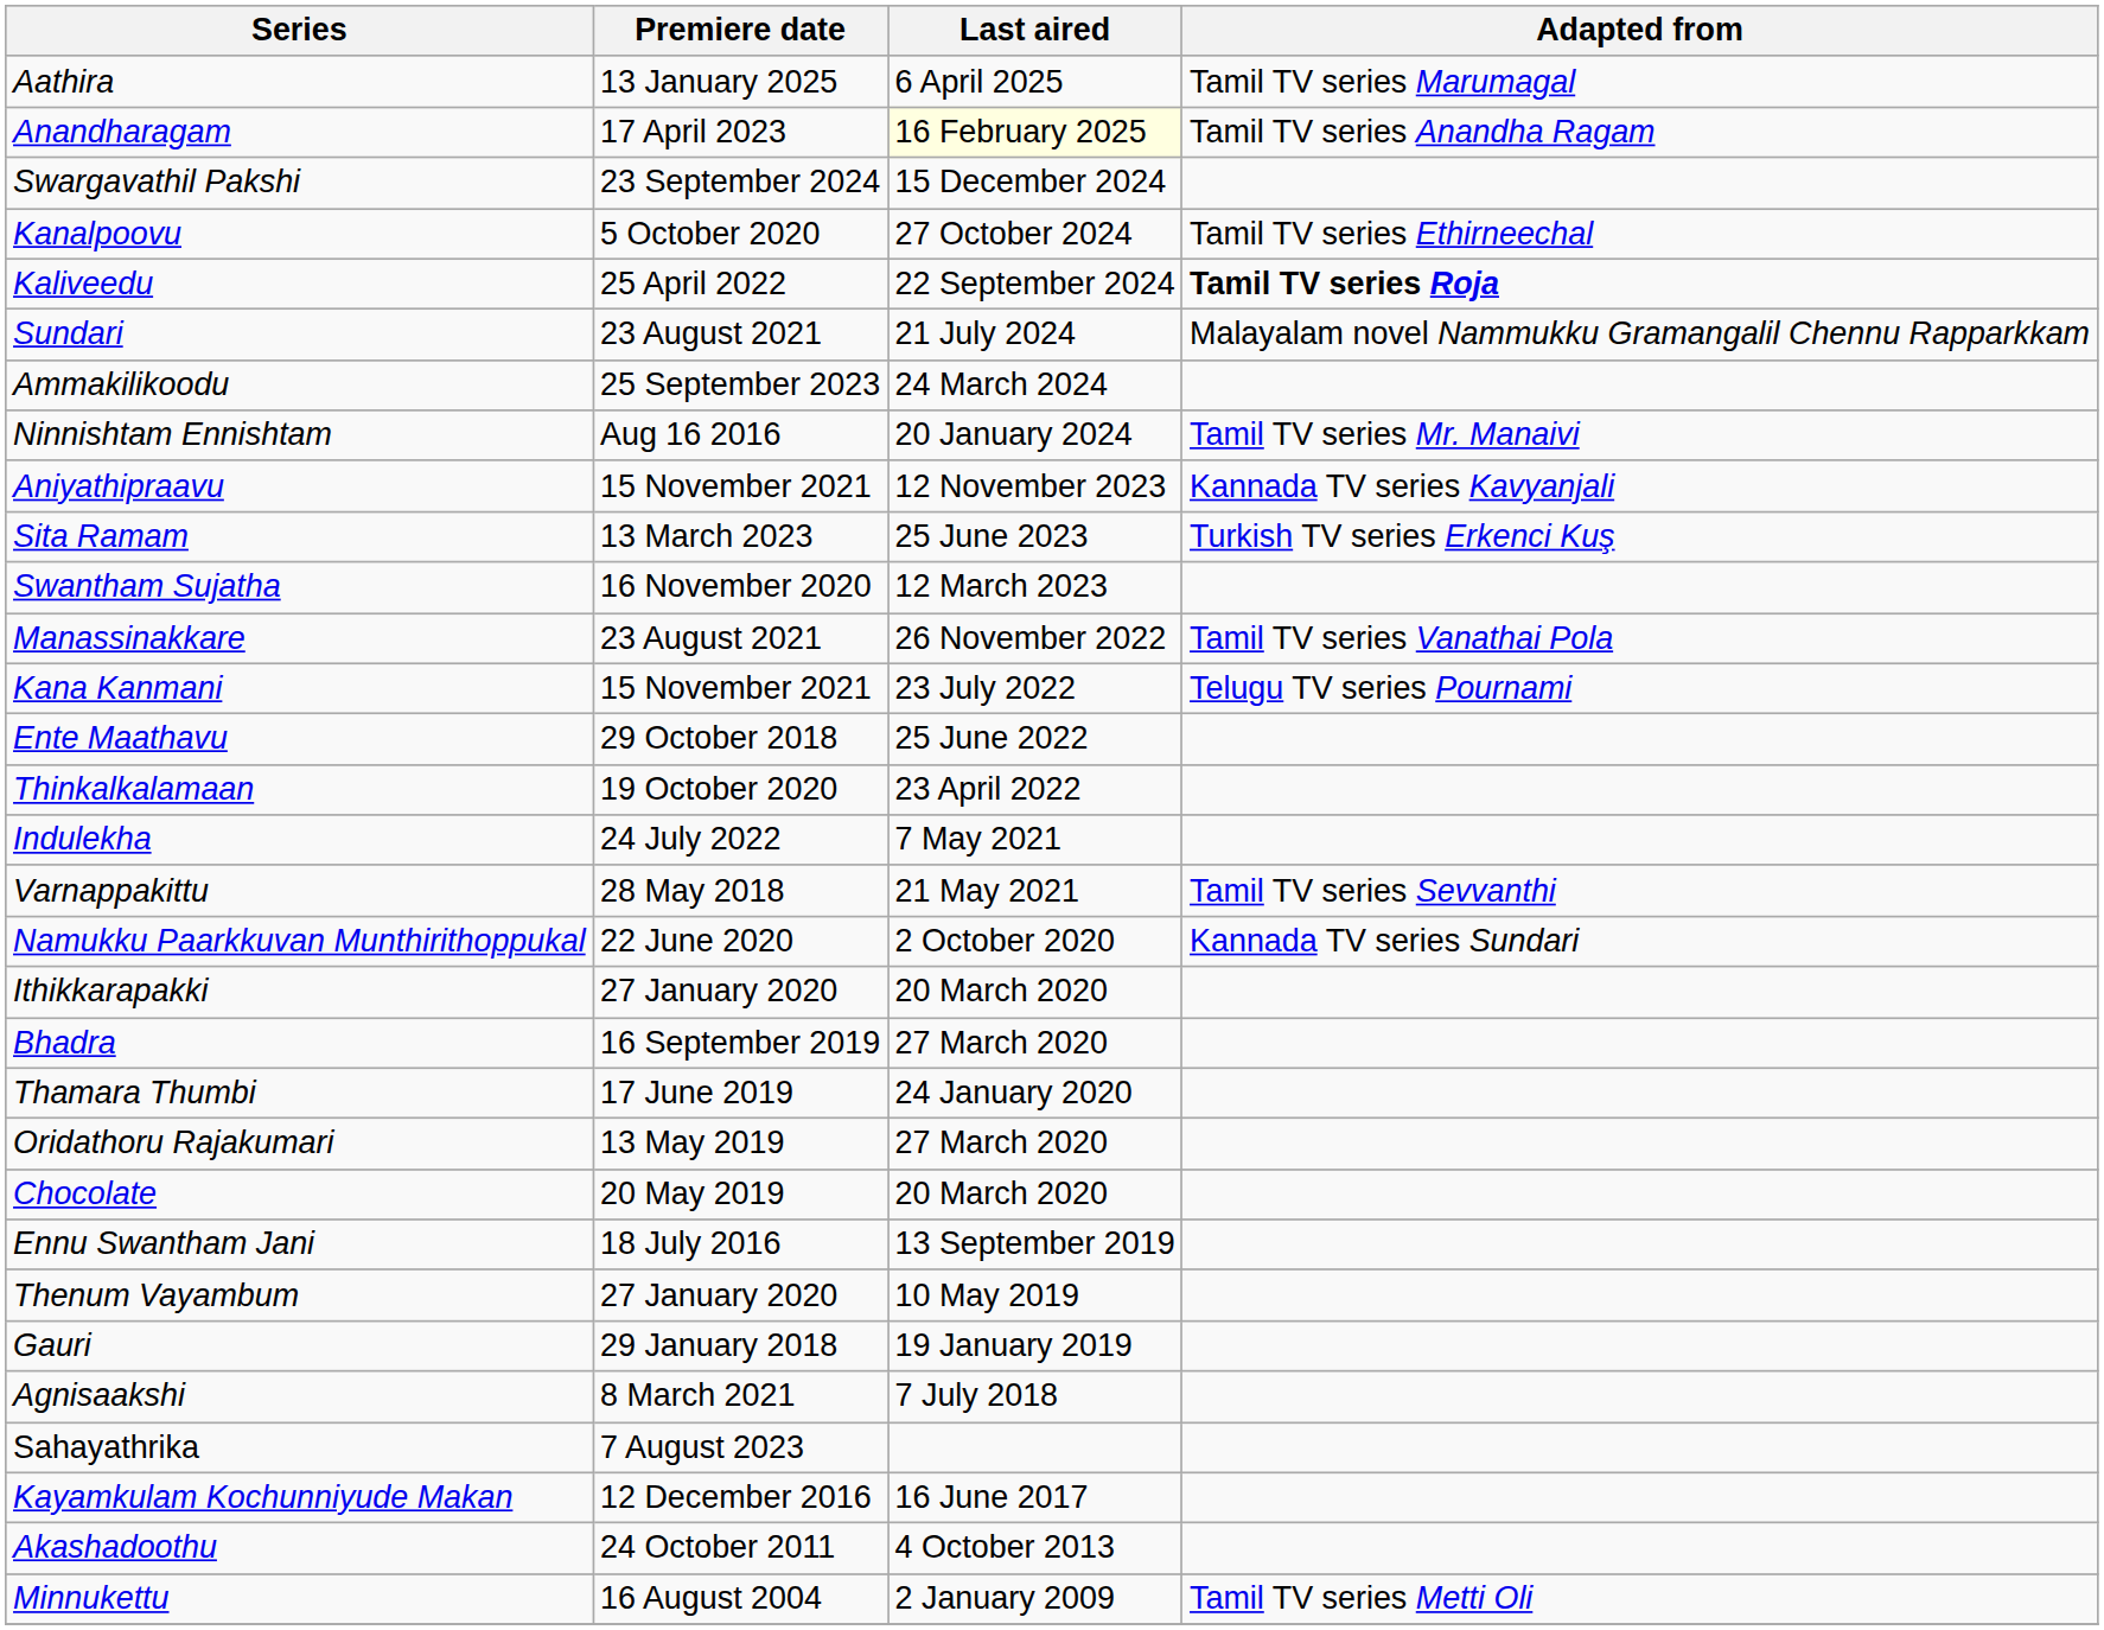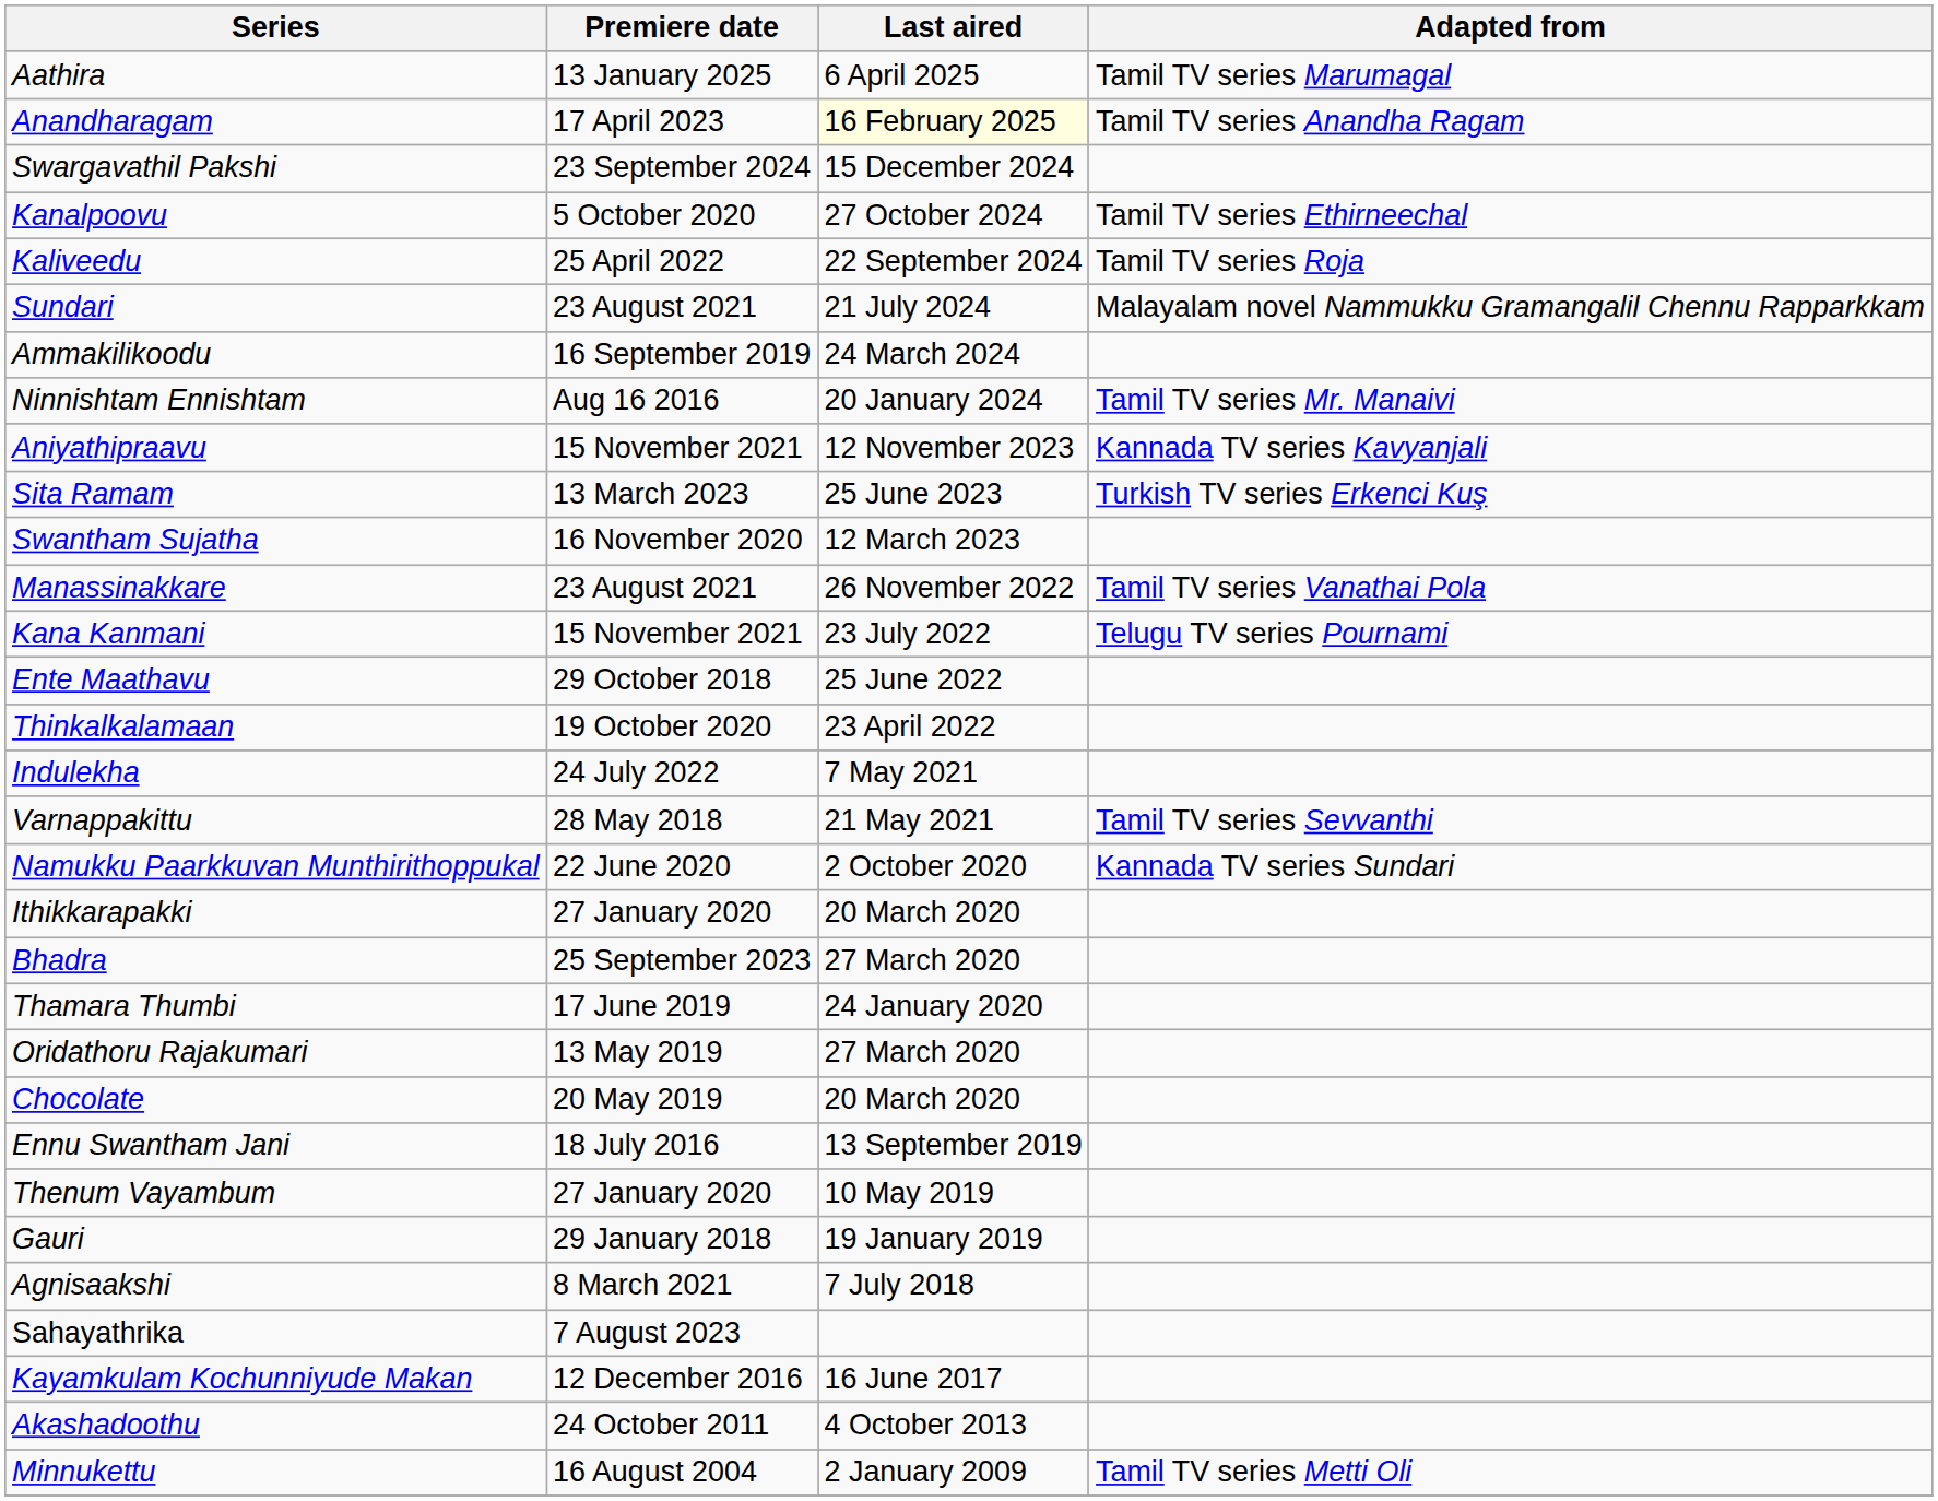 <table class="wikitable sortable">
 <tr>
 <th>Series</th>
 <th>Premiere date</th>
 <th>Last aired</th>
 <th>Adapted from</th>
 </tr>
 <tr>
 <td><em>Aathira</em></td>
 <td>13 January 2025</td>
 <td>6 April 2025</td>
 <td>Tamil TV series <em><a href='#'>Marumagal</a></em></td>
 </tr>
 <tr>
 <td><em><a href='#'>Anandharagam</a></em></td>
 <td>17 April 2023</td>
 <td style="background: lightyellow;">16 February 2025</td>
 <td>Tamil TV series <em><a href='#'>Anandha Ragam</a></em></td>
 </tr>
 <tr>
 <td><em>Swargavathil Pakshi</em></td>
 <td>23 September 2024</td>
 <td>15 December 2024</td>
 <td></td>
 </tr>
 <tr>
 <td><em><a href='#'>Kanalpoovu</a></em></td>
 <td>5 October 2020</td>
 <td>27 October 2024</td>
 <td>Tamil TV series <em><a href='#'>Ethirneechal</a></em></td>
 </tr>
 <tr>
 <td><em><a href='#'>Kaliveedu</a></em></td>
 <td>25 April 2022</td>
 <td>22 September 2024</td>
-<td><strong>Tamil TV series <em><a href='#'>Roja</a></em></strong></td>
+<td>Tamil TV series <em><a href='#'>Roja</a></em></td>
 </tr>
 <tr>
 <td><em><a href='#'>Sundari</a></em></td>
 <td>23 August 2021</td>
 <td>21 July 2024</td>
 <td>Malayalam novel <em>Nammukku Gramangalil Chennu Rapparkkam</em></td>
 </tr>
 <tr>
 <td><em>Ammakilikoodu</em></td>
-<td>25 September 2023</td>
+<td>16 September 2019</td>
 <td>24 March 2024</td>
 <td></td>
 </tr>
 <tr>
 <td><em>Ninnishtam Ennishtam</em></td>
 <td>Aug 16 2016</td>
 <td>20 January 2024</td>
 <td><a href='#'>Tamil</a>  TV series <em><a href='#'>Mr. Manaivi</a></em></td>
 </tr>
 <tr>
 <td><em><a href='#'>Aniyathipraavu</a></em></td>
 <td>15 November 2021</td>
 <td>12 November 2023</td>
 <td><a href='#'>Kannada</a>  TV series <em><a href='#'>Kavyanjali</a></em></td>
 </tr>
 <tr>
 <td><em><a href='#'>Sita Ramam</a></em></td>
 <td>13 March 2023</td>
 <td>25 June 2023</td>
 <td><a href='#'>Turkish</a>  TV series <em><a href='#'>Erkenci Kuş</a></em></td>
 </tr>
 <tr>
 <td><em><a href='#'>Swantham Sujatha</a></em></td>
 <td>16 November 2020</td>
 <td>12 March 2023</td>
 <td></td>
 </tr>
 <tr>
 <td><em><a href='#'>Manassinakkare</a></em></td>
 <td>23 August 2021</td>
 <td>26 November 2022</td>
 <td><a href='#'>Tamil</a>  TV series <em><a href='#'>Vanathai Pola</a></em></td>
 </tr>
 <tr>
 <td><em><a href='#'>Kana Kanmani</a></em></td>
 <td>15 November 2021</td>
 <td>23 July 2022</td>
 <td><a href='#'>Telugu</a>  TV series <em><a href='#'>Pournami</a></em></td>
 </tr>
 <tr>
 <td><em><a href='#'>Ente Maathavu</a></em></td>
 <td>29 October 2018</td>
 <td>25 June 2022</td>
 <td></td>
 </tr>
 <tr>
 <td><em><a href='#'>Thinkalkalamaan</a></em></td>
 <td>19 October 2020</td>
 <td>23 April 2022</td>
 <td></td>
 </tr>
 <tr>
 <td><em><a href='#'>Indulekha</a></em></td>
 <td>24 July 2022</td>
 <td>7 May 2021</td>
 <td></td>
 </tr>
 <tr>
 <td><em>Varnappakittu</em></td>
 <td>28 May 2018</td>
 <td>21 May 2021</td>
 <td><a href='#'>Tamil</a>  TV series <em><a href='#'>Sevvanthi</a></em></td>
 </tr>
 <tr>
 <td><em><a href='#'>Namukku Paarkkuvan Munthirithoppukal</a></em></td>
 <td>22 June 2020</td>
 <td>2 October 2020</td>
 <td><a href='#'>Kannada</a> TV series <em>Sundari</em></td>
 </tr>
 <tr>
 <td><em>Ithikkarapakki</em></td>
 <td>27 January 2020</td>
 <td>20 March 2020</td>
 <td></td>
 </tr>
 <tr>
 <td><em><a href='#'>Bhadra</a></em></td>
-<td>16 September 2019</td>
+<td>25 September 2023</td>
 <td>27 March 2020</td>
 <td></td>
 </tr>
 <tr>
 <td><em>Thamara Thumbi</em></td>
 <td>17 June 2019</td>
 <td>24 January 2020</td>
 <td></td>
 </tr>
 <tr>
 <td><em>Oridathoru Rajakumari</em></td>
 <td>13 May 2019</td>
 <td>27 March 2020</td>
 <td></td>
 </tr>
 <tr>
 <td><em><a href='#'>Chocolate</a></em></td>
 <td>20 May 2019</td>
 <td>20 March 2020</td>
 <td></td>
 </tr>
 <tr>
 <td><em>Ennu Swantham Jani</em></td>
 <td>18 July 2016</td>
 <td>13 September 2019</td>
 <td></td>
 </tr>
 <tr>
 <td><em>Thenum Vayambum</em></td>
 <td>27 January 2020</td>
 <td>10 May 2019</td>
 <td></td>
 </tr>
 <tr>
 <td><em>Gauri</em></td>
 <td>29 January 2018</td>
 <td>19 January 2019</td>
 <td></td>
 </tr>
 <tr>
 <td><em>Agnisaakshi</em></td>
 <td>8 March 2021</td>
 <td>7 July 2018</td>
 <td></td>
 </tr>
 <tr>
 <td>Sahayathrika</td>
 <td>7 August 2023</td>
 <td></td>
 <td></td>
 </tr>
 <tr>
 <td><em><a href='#'>Kayamkulam Kochunniyude Makan</a></em></td>
 <td>12 December 2016</td>
 <td>16 June 2017</td>
 <td></td>
 </tr>
 <tr>
 <td><em><a href='#'>Akashadoothu</a></em></td>
 <td>24 October 2011</td>
 <td>4 October 2013</td>
 <td></td>
 </tr>
 <tr>
 <td><em><a href='#'>Minnukettu</a></em></td>
 <td>16 August 2004</td>
 <td>2 January 2009</td>
 <td><a href='#'>Tamil</a>  TV series <em><a href='#'>Metti Oli</a></em></td>
 </tr>
 <tr>
 </tr>
 </table>
